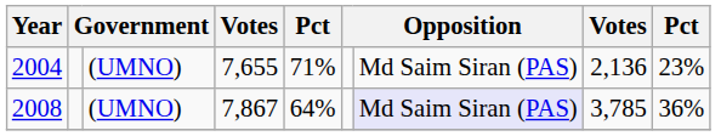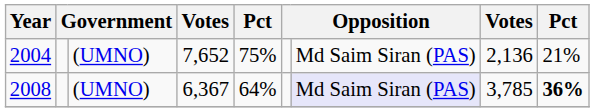 <table class="wikitable" style="margin:0.5em ; font-size:95%">
 <tr>
 <th>Year</th>
 <th colspan=2>Government</th>
 <th>Votes</th>
 <th>Pct</th>
 <th colspan=2>Opposition</th>
 <th>Votes</th>
 <th>Pct</th>
 </tr>
 <tr>
 <td><a href='#'>2004</a></td>
 <td></td>
 <td> (<a href='#'>UMNO</a>)</td>
-<td align="right">7,655</td>
-<td>71%</td>
+<td align="right">7,652</td>
+<td>75%</td>
 <td></td>
 <td>Md Saim Siran (<a href='#'>PAS</a>)</td>
 <td align="right">2,136</td>
-<td>23%</td>
+<td>21%</td>
 </tr>
 <tr>
 <td><a href='#'>2008</a></td>
 <td></td>
 <td> (<a href='#'>UMNO</a>)</td>
-<td align="right">7,867</td>
+<td align="right">6,367</td>
 <td>64%</td>
 <td></td>
 <td style="background: lavender;">Md Saim Siran (<a href='#'>PAS</a>)</td>
 <td align="right">3,785</td>
-<td>36%</td>
+<td><strong>36%</strong></td>
 </tr>
 <tr>
 </tr>
 </table>
